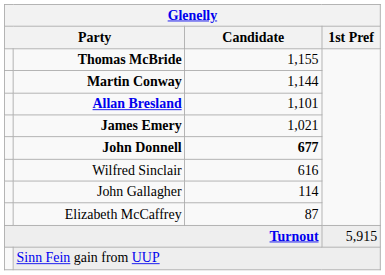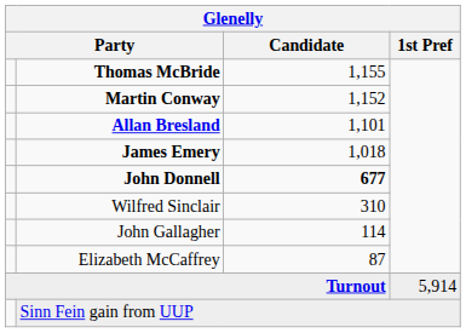 <table class="wikitable">
 <tr>
 <th colspan="4" align="center"><a href='#'>Glenelly</a></th>
 </tr>
 <tr>
 <th colspan="2" align="center" width=200>Party</th>
 <th width=150>Candidate</th>
 <th width=60>1st Pref</th>
 </tr>
 <tr>
 <td></td>
 <td align="right"><strong>Thomas McBride</strong></td>
 <td align="right">1,155</td>
 </tr>
 <tr>
 <td></td>
 <td align="right"><strong>Martin Conway</strong></td>
-<td align="right">1,144</td>
+<td align="right">1,152</td>
 </tr>
 <tr>
 <td></td>
 <td align="right"><strong><a href='#'>Allan Bresland</a></strong></td>
 <td align="right">1,101</td>
 </tr>
 <tr>
 <td></td>
 <td align="right"><strong>James Emery</strong></td>
-<td align="right">1,021</td>
+<td align="right">1,018</td>
 </tr>
 <tr>
 <td></td>
 <td align="right"><strong>John Donnell</strong></td>
 <td align="right"><strong>677</strong></td>
 </tr>
 <tr>
 <td></td>
 <td align="right">Wilfred Sinclair</td>
-<td align="right">616</td>
+<td align="right">310</td>
 </tr>
 <tr>
 <td></td>
 <td align="right">John Gallagher</td>
 <td align="right">114</td>
 </tr>
 <tr>
 <td></td>
 <td align="right">Elizabeth McCaffrey</td>
 <td align="right">87</td>
 </tr>
 <tr bgcolor="EEEEEE">
 <td colspan=3 align="right"><strong><a href='#'>Turnout</a></strong></td>
-<td align="right">5,915</td>
+<td align="right">5,914</td>
 </tr>
 <tr>
 <td bgcolor=></td>
 <td colspan=3 bgcolor="EEEEEE"><a href='#'>Sinn Fein</a> gain from <a href='#'>UUP</a></td>
 </tr>
 </table>
